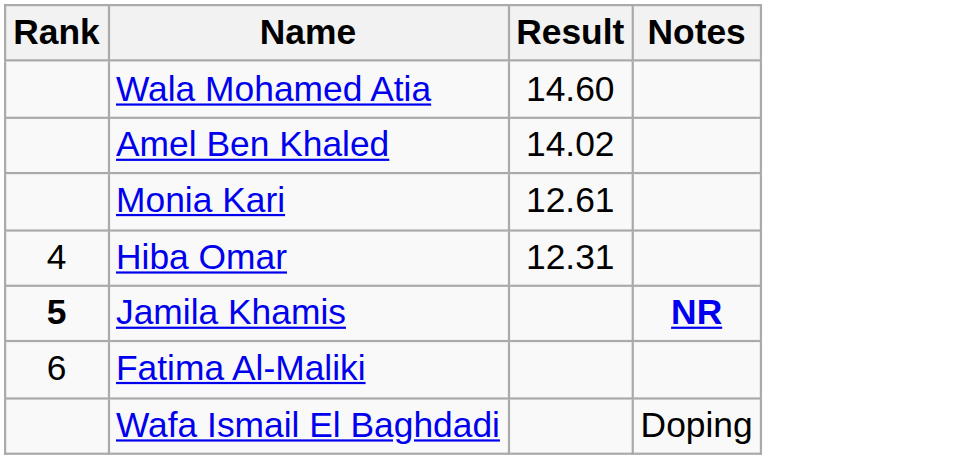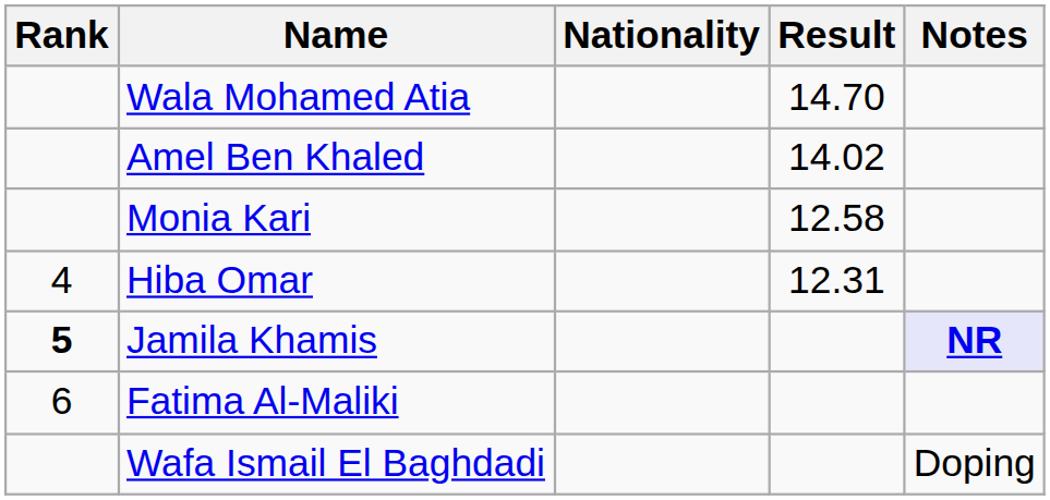 <table class="wikitable sortable" style="text-align:center">
 <tr>
 <th>Rank</th>
 <th>Name</th>
+<th>Nationality</th>
 <th>Result</th>
 <th>Notes</th>
 </tr>
 <tr>
 <td></td>
 <td align=left><a href='#'>Wala Mohamed Atia</a></td>
-<td>14.60</td>
+<td align=left></td>
+<td>14.70</td>
 <td></td>
 </tr>
 <tr>
 <td></td>
 <td align=left><a href='#'>Amel Ben Khaled</a></td>
+<td align=left></td>
 <td>14.02</td>
 <td></td>
 </tr>
 <tr>
 <td></td>
 <td align=left><a href='#'>Monia Kari</a></td>
-<td>12.61</td>
+<td align=left></td>
+<td>12.58</td>
 <td></td>
 </tr>
 <tr>
 <td>4</td>
 <td align=left><a href='#'>Hiba Omar</a></td>
+<td align=left></td>
 <td>12.31</td>
 <td></td>
 </tr>
 <tr>
 <td><strong>5</strong></td>
 <td align=left><a href='#'>Jamila Khamis</a></td>
+<td align=left></td>
 <td></td>
-<td><strong><a href='#'>NR</a></strong></td>
+<td style="background: lavender;"><strong><a href='#'>NR</a></strong></td>
 </tr>
 <tr>
 <td>6</td>
 <td align=left><a href='#'>Fatima Al-Maliki</a></td>
+<td align=left></td>
 <td></td>
 <td></td>
 </tr>
 <tr>
 <td></td>
 <td align=left><a href='#'>Wafa Ismail El Baghdadi</a></td>
+<td align=left></td>
 <td></td>
 <td>Doping </td>
 </tr>
 </table>
